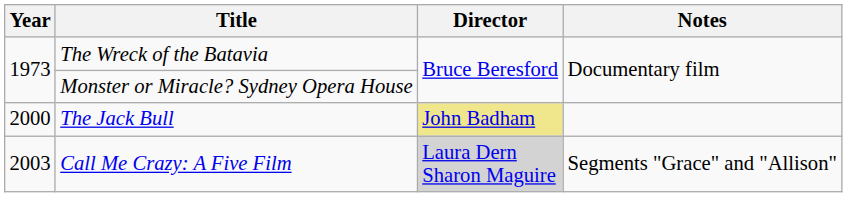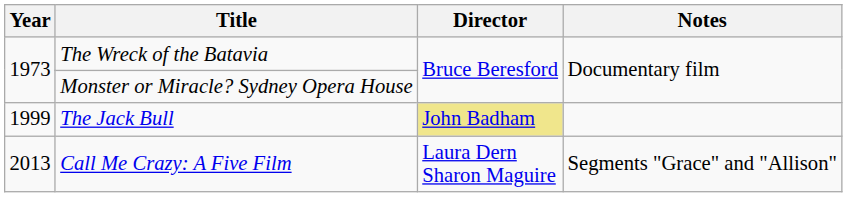 <table class="wikitable">
 <tr>
 <th>Year</th>
 <th>Title</th>
 <th>Director</th>
 <th>Notes</th>
 </tr>
 <tr>
 <td rowspan=2>1973</td>
 <td><em>The Wreck of the Batavia</em></td>
 <td rowspan=2><a href='#'>Bruce Beresford</a></td>
 <td rowspan=2>Documentary film</td>
 </tr>
 <tr>
 <td><em>Monster or Miracle? Sydney Opera House</em></td>
 </tr>
 <tr>
-<td>2000</td>
+<td>1999</td>
 <td><em><a href='#'>The Jack Bull</a></em></td>
 <td style="background: khaki;"><a href='#'>John Badham</a></td>
 <td></td>
 </tr>
 <tr>
-<td>2003</td>
+<td>2013</td>
 <td><em><a href='#'>Call Me Crazy: A Five Film</a></em></td>
-<td style="background: lightgrey;"><a href='#'>Laura Dern</a><br><a href='#'>Sharon Maguire</a></td>
+<td><a href='#'>Laura Dern</a><br><a href='#'>Sharon Maguire</a></td>
 <td>Segments "Grace" and "Allison"</td>
 </tr>
 </table>
